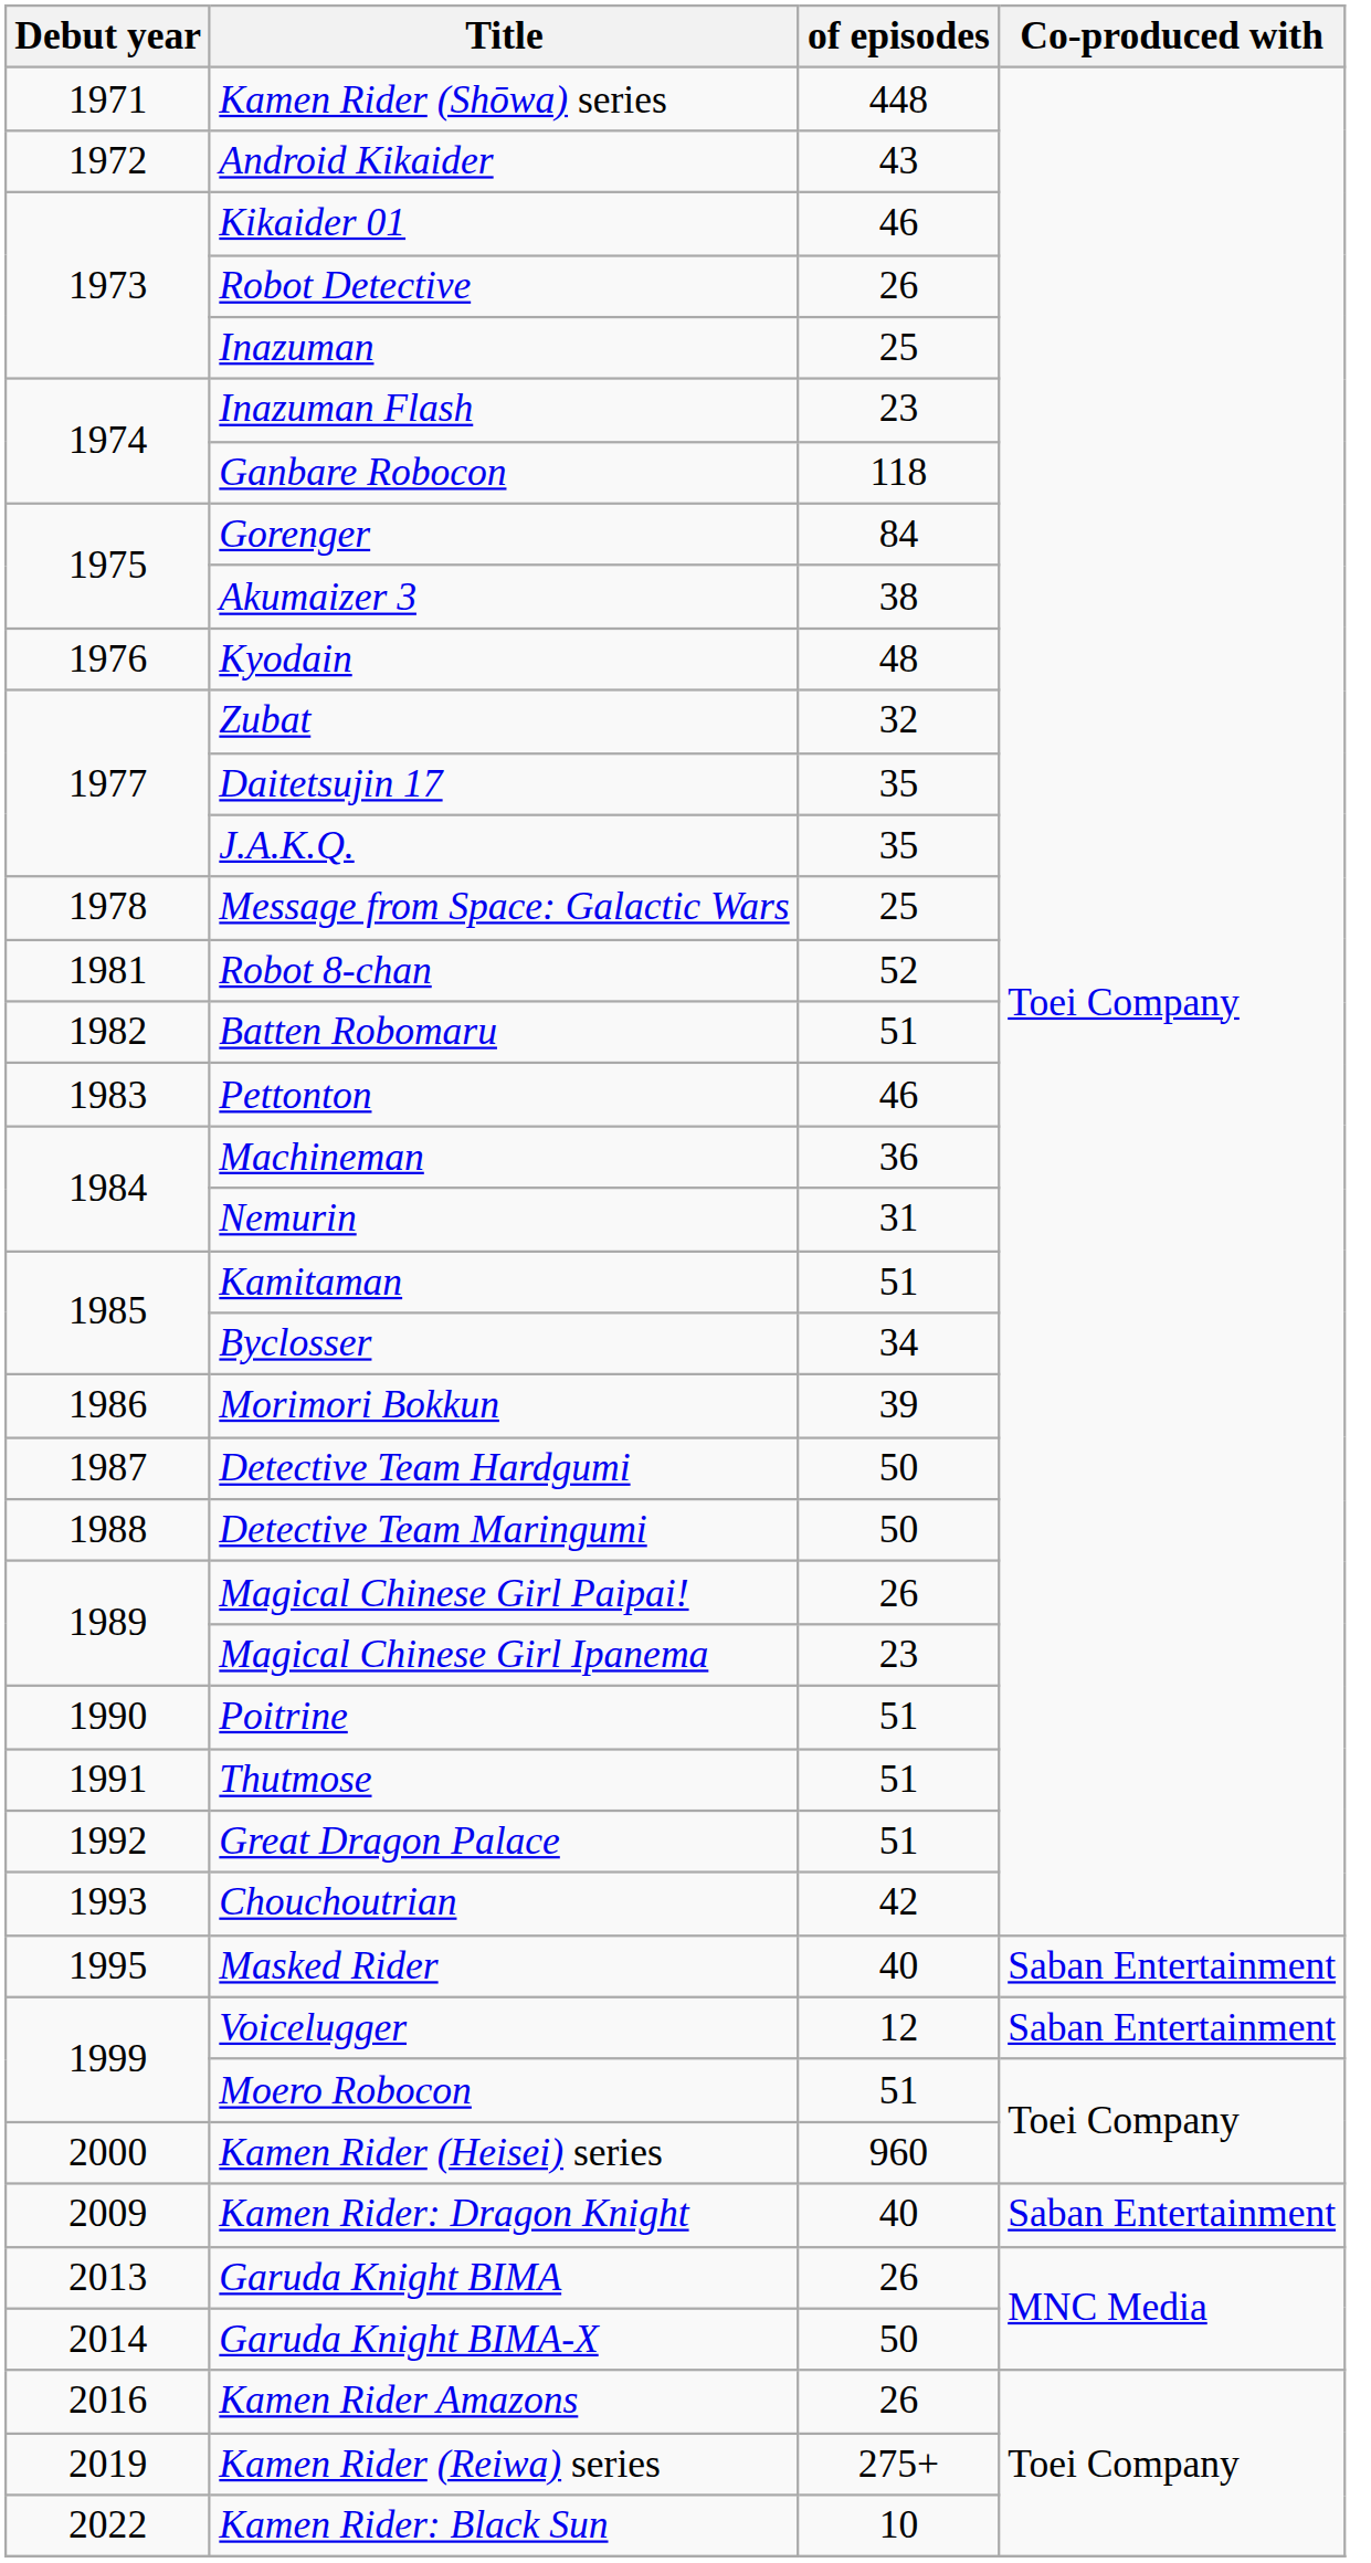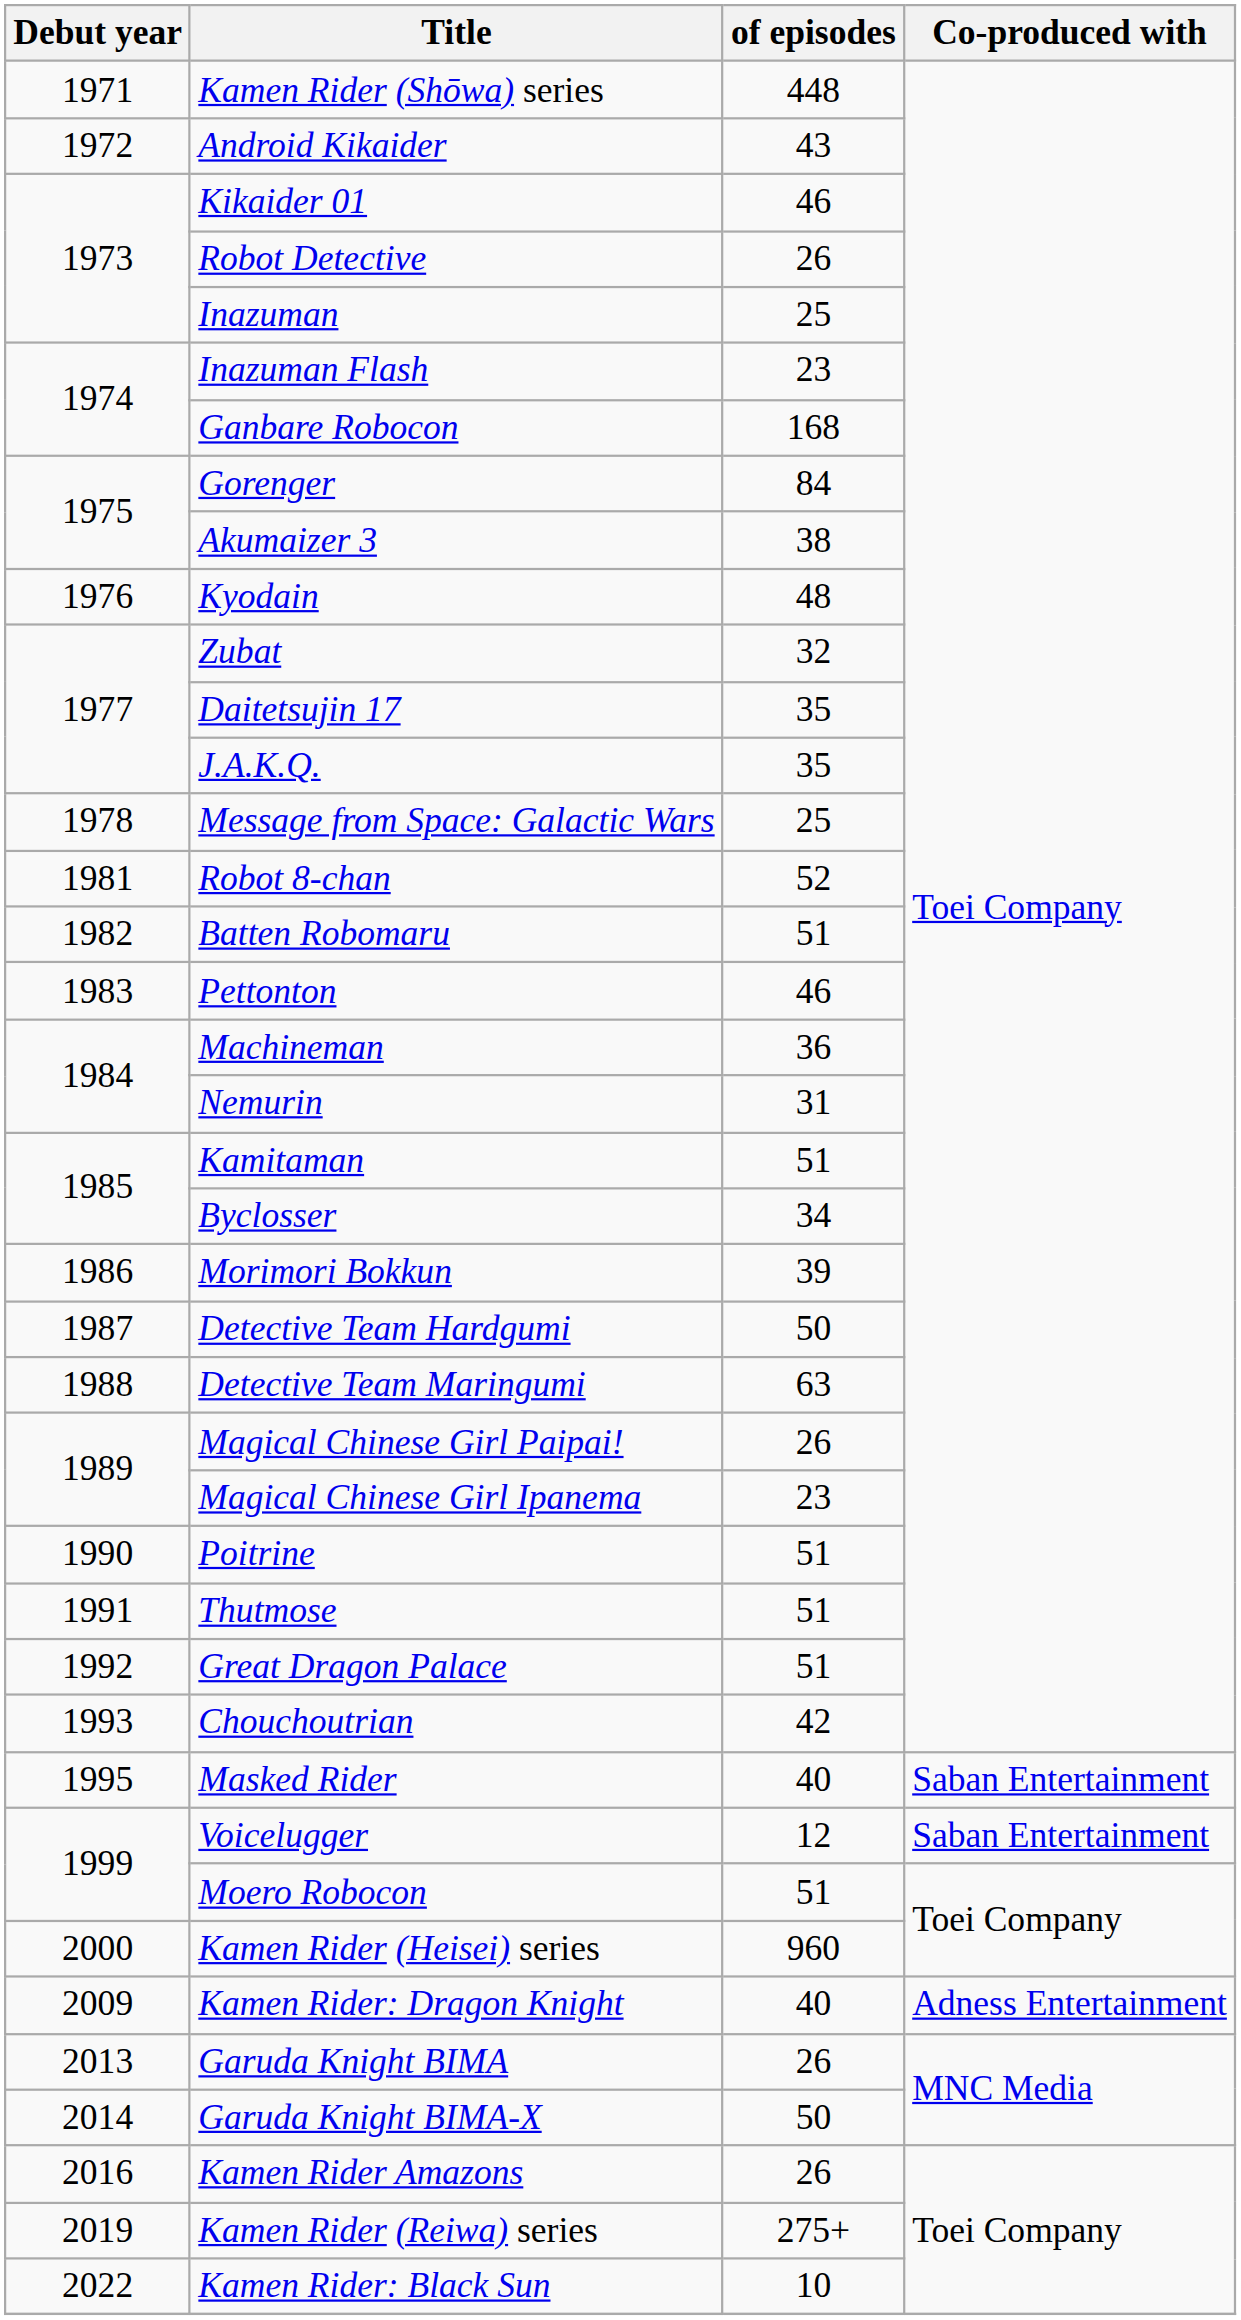 <table class="wikitable sortable" style="text-align:left; margin=auto; ">
 <tr>
 <th scope="col">Debut year</th>
 <th scope="col">Title</th>
 <th scope="col"> of episodes</th>
 <th scope="col">Co-produced with</th>
 </tr>
 <tr>
 <td align="center">1971</td>
 <td><em><a href='#'>Kamen Rider</a> <a href='#'>(Shōwa)</a></em> series</td>
 <td align="center">448</td>
 <td rowspan="30"><a href='#'>Toei Company</a></td>
 </tr>
 <tr>
 <td align="center">1972</td>
 <td><em><a href='#'>Android Kikaider</a></em></td>
 <td align="center">43</td>
 </tr>
 <tr>
 <td align="center" rowspan="3">1973</td>
 <td><em><a href='#'>Kikaider 01</a></em></td>
 <td align="center">46</td>
 </tr>
 <tr>
 <td><em><a href='#'>Robot Detective</a></em></td>
 <td align="center">26</td>
 </tr>
 <tr>
 <td><em><a href='#'>Inazuman</a></em></td>
 <td align="center">25</td>
 </tr>
 <tr>
 <td align="center" rowspan="2">1974</td>
 <td><em><a href='#'>Inazuman Flash</a></em></td>
 <td align="center">23</td>
 </tr>
 <tr>
 <td><em><a href='#'>Ganbare Robocon</a></em></td>
-<td align="center">118</td>
+<td align="center">168</td>
 </tr>
 <tr>
 <td align="center" rowspan="2">1975</td>
 <td><em><a href='#'>Gorenger</a></em></td>
 <td align="center">84</td>
 </tr>
 <tr>
 <td><em><a href='#'>Akumaizer 3</a></em></td>
 <td align="center">38</td>
 </tr>
 <tr>
 <td align="center">1976</td>
 <td><em><a href='#'>Kyodain</a></em></td>
 <td align="center">48</td>
 </tr>
 <tr>
 <td align="center" rowspan="3">1977</td>
 <td><em><a href='#'>Zubat</a></em></td>
 <td align="center">32</td>
 </tr>
 <tr>
 <td><em><a href='#'>Daitetsujin 17</a></em></td>
 <td align="center">35</td>
 </tr>
 <tr>
 <td><em><a href='#'>J.A.K.Q.</a></em></td>
 <td align="center">35</td>
 </tr>
 <tr>
 <td align="center">1978</td>
 <td><em><a href='#'>Message from Space: Galactic Wars</a></em></td>
 <td align="center">25</td>
 </tr>
 <tr>
 <td align="center">1981</td>
 <td><em><a href='#'>Robot 8-chan</a></em></td>
 <td align="center">52</td>
 </tr>
 <tr>
 <td align="center">1982</td>
 <td><em><a href='#'>Batten Robomaru</a></em></td>
 <td align="center">51</td>
 </tr>
 <tr>
 <td align="center">1983</td>
 <td><em><a href='#'>Pettonton</a></em></td>
 <td align="center">46</td>
 </tr>
 <tr>
 <td align="center" rowspan="2">1984</td>
 <td><em><a href='#'>Machineman</a></em></td>
 <td align="center">36</td>
 </tr>
 <tr>
 <td><em><a href='#'>Nemurin</a></em></td>
 <td align="center">31</td>
 </tr>
 <tr>
 <td align="center" rowspan="2">1985</td>
 <td><em><a href='#'>Kamitaman</a></em></td>
 <td align="center">51</td>
 </tr>
 <tr>
 <td><em><a href='#'>Byclosser</a></em></td>
 <td align="center">34</td>
 </tr>
 <tr>
 <td align="center">1986</td>
 <td><em><a href='#'>Morimori Bokkun</a></em></td>
 <td align="center">39</td>
 </tr>
 <tr>
 <td align="center">1987</td>
 <td><em><a href='#'>Detective Team Hardgumi</a></em></td>
 <td align="center">50</td>
 </tr>
 <tr>
 <td align="center">1988</td>
 <td><em><a href='#'>Detective Team Maringumi</a></em></td>
-<td align="center">50</td>
+<td align="center">63</td>
 </tr>
 <tr>
 <td align="center" rowspan="2">1989</td>
 <td><em><a href='#'>Magical Chinese Girl Paipai!</a></em></td>
 <td align="center">26</td>
 </tr>
 <tr>
 <td><em><a href='#'>Magical Chinese Girl Ipanema</a></em></td>
 <td align="center">23</td>
 </tr>
 <tr>
 <td align="center">1990</td>
 <td><em><a href='#'>Poitrine</a></em></td>
 <td align="center">51</td>
 </tr>
 <tr>
 <td align="center">1991</td>
 <td><em><a href='#'>Thutmose</a></em></td>
 <td align="center">51</td>
 </tr>
 <tr>
 <td align="center">1992</td>
 <td><em><a href='#'>Great Dragon Palace</a></em></td>
 <td align="center">51</td>
 </tr>
 <tr>
 <td align="center">1993</td>
 <td><em><a href='#'>Chouchoutrian</a></em></td>
 <td align="center">42</td>
 </tr>
 <tr>
 <td align="center">1995</td>
 <td><em><a href='#'>Masked Rider</a></em></td>
 <td align="center">40</td>
 <td><a href='#'>Saban Entertainment</a></td>
 </tr>
 <tr>
 <td align="center" rowspan="2">1999</td>
 <td><em><a href='#'>Voicelugger</a></em></td>
 <td align="center">12</td>
 <td><a href='#'>Saban Entertainment</a></td>
 </tr>
 <tr>
 <td><em><a href='#'>Moero Robocon</a></em></td>
 <td align="center">51</td>
 <td rowspan="2">Toei Company</td>
 </tr>
 <tr>
 <td align="center">2000</td>
 <td><em><a href='#'>Kamen Rider</a> <a href='#'>(Heisei)</a></em> series</td>
 <td align="center">960</td>
 </tr>
 <tr>
 <td align="center">2009</td>
 <td><em><a href='#'>Kamen Rider: Dragon Knight</a></em></td>
 <td align="center">40</td>
-<td><a href='#'>Saban Entertainment</a></td>
+<td><a href='#'>Adness Entertainment</a></td>
 </tr>
 <tr>
 <td align="center">2013</td>
 <td><em><a href='#'>Garuda Knight BIMA</a></em></td>
 <td align="center">26</td>
 <td rowspan="2"><a href='#'>MNC Media</a></td>
 </tr>
 <tr>
 <td align="center">2014</td>
 <td><em><a href='#'>Garuda Knight BIMA-X</a></em></td>
 <td align="center">50</td>
 </tr>
 <tr>
 <td align="center">2016</td>
 <td><em><a href='#'>Kamen Rider Amazons</a></em></td>
 <td align="center">26</td>
 <td rowspan="3">Toei Company</td>
 </tr>
 <tr>
 <td align="center">2019</td>
 <td><em><a href='#'>Kamen Rider</a> <a href='#'>(Reiwa)</a></em> series</td>
 <td align="center">275+ </td>
 </tr>
 <tr>
 <td align="center">2022</td>
 <td><em><a href='#'>Kamen Rider: Black Sun</a></em></td>
 <td align="center">10</td>
 </tr>
 <tr>
 </tr>
 </table>
